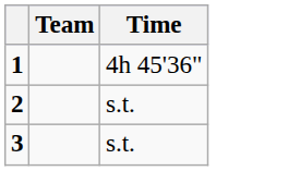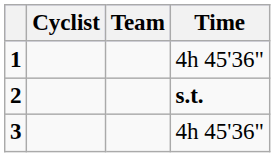 <table class="wikitable">
 <tr style="background:#ccccff;">
 <th></th>
+<th>Cyclist</th>
 <th>Team</th>
 <th>Time</th>
 </tr>
 <tr>
 <td><strong>1</strong></td>
 <td></td>
+<td></td>
 <td>4h 45'36"</td>
 </tr>
 <tr>
 <td><strong>2</strong></td>
 <td></td>
-<td>s.t.</td>
+<td></td>
+<td><strong>s.t.</strong></td>
 </tr>
 <tr>
 <td><strong>3</strong></td>
 <td></td>
-<td>s.t.</td>
+<td></td>
+<td>4h 45'36"</td>
 </tr>
 </table>
